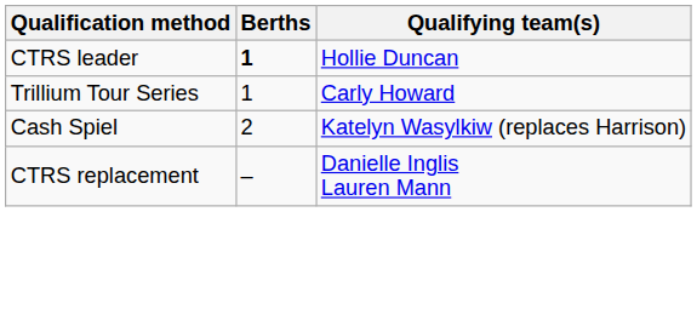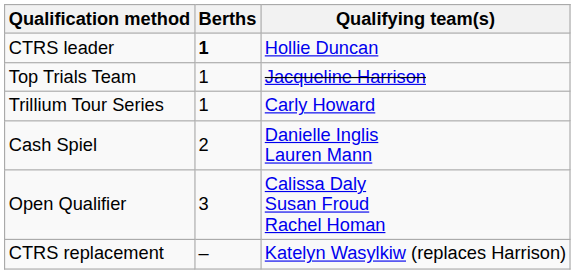 <table class="wikitable">
 <tr>
 <th scope="col">Qualification method</th>
 <th scope="col">Berths</th>
 <th scope="col">Qualifying team(s)</th>
 </tr>
 <tr>
 <td>CTRS leader</td>
 <td><strong>1</strong></td>
 <td><a href='#'>Hollie Duncan</a></td>
 </tr>
 <tr>
+<td>Top Trials Team</td>
+<td>1</td>
+<td><s><a href='#'>Jacqueline Harrison</a></s></td>
+</tr>
+<tr>
 <td>Trillium Tour Series</td>
 <td>1</td>
 <td><a href='#'>Carly Howard</a></td>
 </tr>
 <tr>
 <td>Cash Spiel</td>
 <td>2</td>
-<td><a href='#'>Katelyn Wasylkiw</a> (replaces Harrison)</td>
+<td><a href='#'>Danielle Inglis</a> <br> <a href='#'>Lauren Mann</a></td>
+</tr>
+<tr>
+<td>Open Qualifier</td>
+<td>3</td>
+<td><a href='#'>Calissa Daly</a> <br> <a href='#'>Susan Froud</a> <br> <a href='#'>Rachel Homan</a></td>
 </tr>
 <tr>
 <td>CTRS replacement</td>
 <td>–</td>
-<td><a href='#'>Danielle Inglis</a> <br> <a href='#'>Lauren Mann</a></td>
+<td><a href='#'>Katelyn Wasylkiw</a> (replaces Harrison)</td>
 </tr>
 </table>
